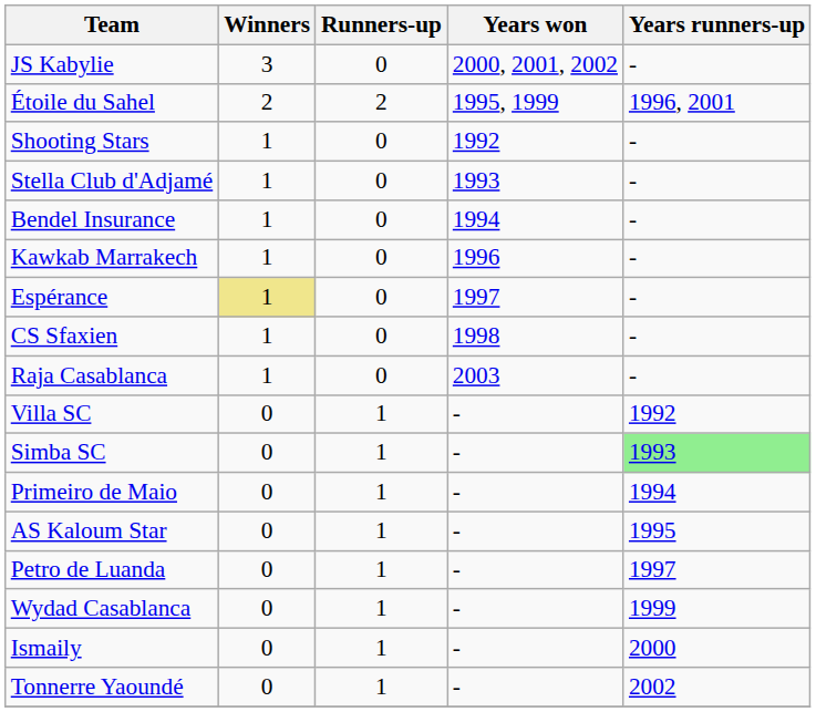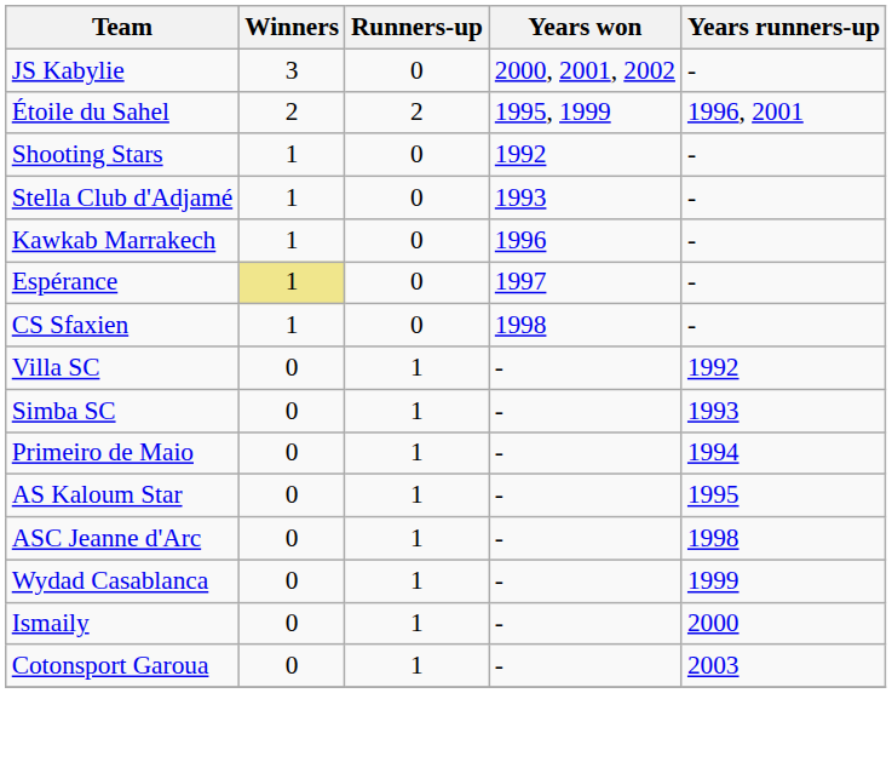 <table class="wikitable sortable" style="font-size:90%;">
 <tr>
 <th>Team</th>
 <th>Winners</th>
 <th>Runners-up</th>
 <th>Years won</th>
 <th>Years runners-up</th>
 </tr>
 <tr>
 <td> <a href='#'>JS Kabylie</a></td>
 <td align=center>3</td>
 <td align=center>0</td>
 <td><a href='#'>2000</a>, <a href='#'>2001</a>, <a href='#'>2002</a></td>
 <td>-</td>
 </tr>
 <tr>
 <td> <a href='#'>Étoile du Sahel</a></td>
 <td align=center>2</td>
 <td align=center>2</td>
 <td><a href='#'>1995</a>, <a href='#'>1999</a></td>
 <td><a href='#'>1996</a>, <a href='#'>2001</a></td>
 </tr>
 <tr>
 <td> <a href='#'>Shooting Stars</a></td>
 <td align=center>1</td>
 <td align=center>0</td>
 <td><a href='#'>1992</a></td>
 <td>-</td>
 </tr>
 <tr>
 <td> <a href='#'>Stella Club d'Adjamé</a></td>
 <td align=center>1</td>
 <td align=center>0</td>
 <td><a href='#'>1993</a></td>
 <td>-</td>
 </tr>
 <tr>
-<td> <a href='#'>Bendel Insurance</a></td>
-<td align=center>1</td>
-<td align=center>0</td>
-<td><a href='#'>1994</a></td>
-<td>-</td>
-</tr>
-<tr>
 <td> <a href='#'>Kawkab Marrakech</a></td>
 <td align=center>1</td>
 <td align=center>0</td>
 <td><a href='#'>1996</a></td>
 <td>-</td>
 </tr>
 <tr>
 <td> <a href='#'>Espérance</a></td>
 <td align=center style="background: khaki;">1</td>
 <td align=center>0</td>
 <td><a href='#'>1997</a></td>
 <td>-</td>
 </tr>
 <tr>
 <td> <a href='#'>CS Sfaxien</a></td>
 <td align=center>1</td>
 <td align=center>0</td>
 <td><a href='#'>1998</a></td>
 <td>-</td>
 </tr>
 <tr>
-<td> <a href='#'>Raja Casablanca</a></td>
-<td align=center>1</td>
-<td align=center>0</td>
-<td><a href='#'>2003</a></td>
-<td>-</td>
-</tr>
-<tr>
 <td> <a href='#'>Villa SC</a></td>
 <td align=center>0</td>
 <td align=center>1</td>
 <td>-</td>
 <td><a href='#'>1992</a></td>
 </tr>
 <tr>
 <td> <a href='#'>Simba SC</a></td>
 <td align=center>0</td>
 <td align=center>1</td>
 <td>-</td>
-<td style="background: lightgreen;"><a href='#'>1993</a></td>
+<td><a href='#'>1993</a></td>
 </tr>
 <tr>
 <td> <a href='#'>Primeiro de Maio</a></td>
 <td align=center>0</td>
 <td align=center>1</td>
 <td>-</td>
 <td><a href='#'>1994</a></td>
 </tr>
 <tr>
 <td> <a href='#'>AS Kaloum Star</a></td>
 <td align=center>0</td>
 <td align=center>1</td>
 <td>-</td>
 <td><a href='#'>1995</a></td>
 </tr>
 <tr>
-<td> <a href='#'>Petro de Luanda</a></td>
+<td> <a href='#'>ASC Jeanne d'Arc</a></td>
 <td align=center>0</td>
 <td align=center>1</td>
 <td>-</td>
-<td><a href='#'>1997</a></td>
+<td><a href='#'>1998</a></td>
 </tr>
 <tr>
 <td> <a href='#'>Wydad Casablanca</a></td>
 <td align=center>0</td>
 <td align=center>1</td>
 <td>-</td>
 <td><a href='#'>1999</a></td>
 </tr>
 <tr>
 <td> <a href='#'>Ismaily</a></td>
 <td align=center>0</td>
 <td align=center>1</td>
 <td>-</td>
 <td><a href='#'>2000</a></td>
 </tr>
 <tr>
-<td> <a href='#'>Tonnerre Yaoundé</a></td>
+<td> <a href='#'>Cotonsport Garoua</a></td>
 <td align=center>0</td>
 <td align=center>1</td>
 <td>-</td>
-<td><a href='#'>2002</a></td>
+<td><a href='#'>2003</a></td>
 </tr>
 <tr>
 </tr>
 </table>
